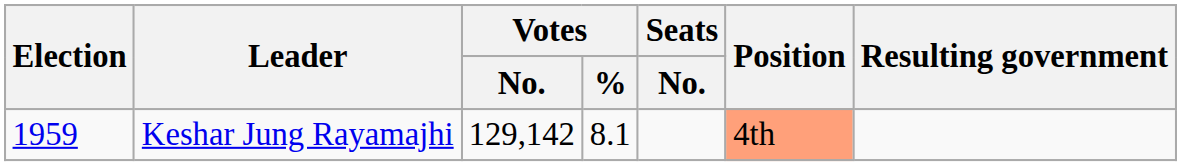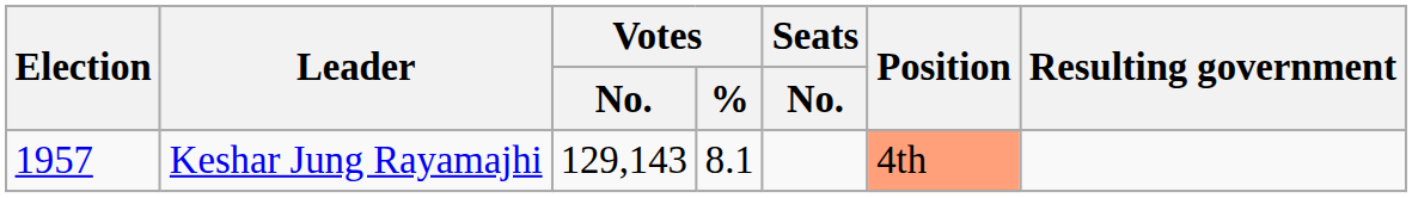 <table class="wikitable">
 <tr>
 <th rowspan="2">Election</th>
 <th rowspan="2">Leader</th>
 <th colspan="2">Votes</th>
 <th>Seats</th>
 <th rowspan="2">Position</th>
 <th rowspan="2">Resulting government</th>
 </tr>
 <tr>
 <th>No.</th>
 <th>%</th>
 <th>No.</th>
 </tr>
 <tr>
-<td><a href='#'>1959</a></td>
+<td><a href='#'>1957</a></td>
 <td><a href='#'>Keshar Jung Rayamajhi</a></td>
-<td>129,142</td>
+<td>129,143</td>
 <td>8.1</td>
 <td style="text-align:center;"></td>
 <td style="background: lightsalmon;">4th</td>
 <td></td>
 </tr>
 </table>
